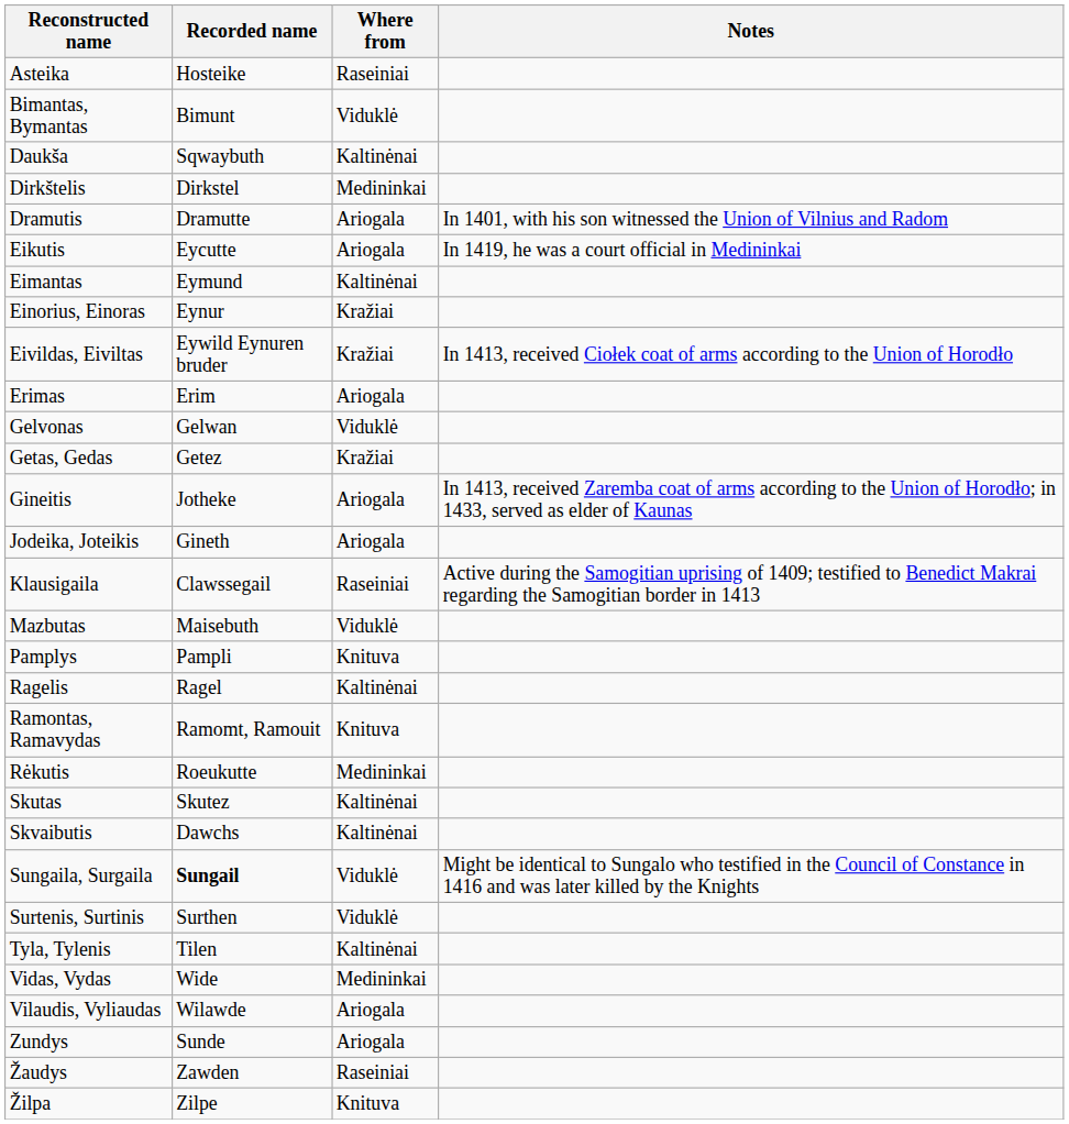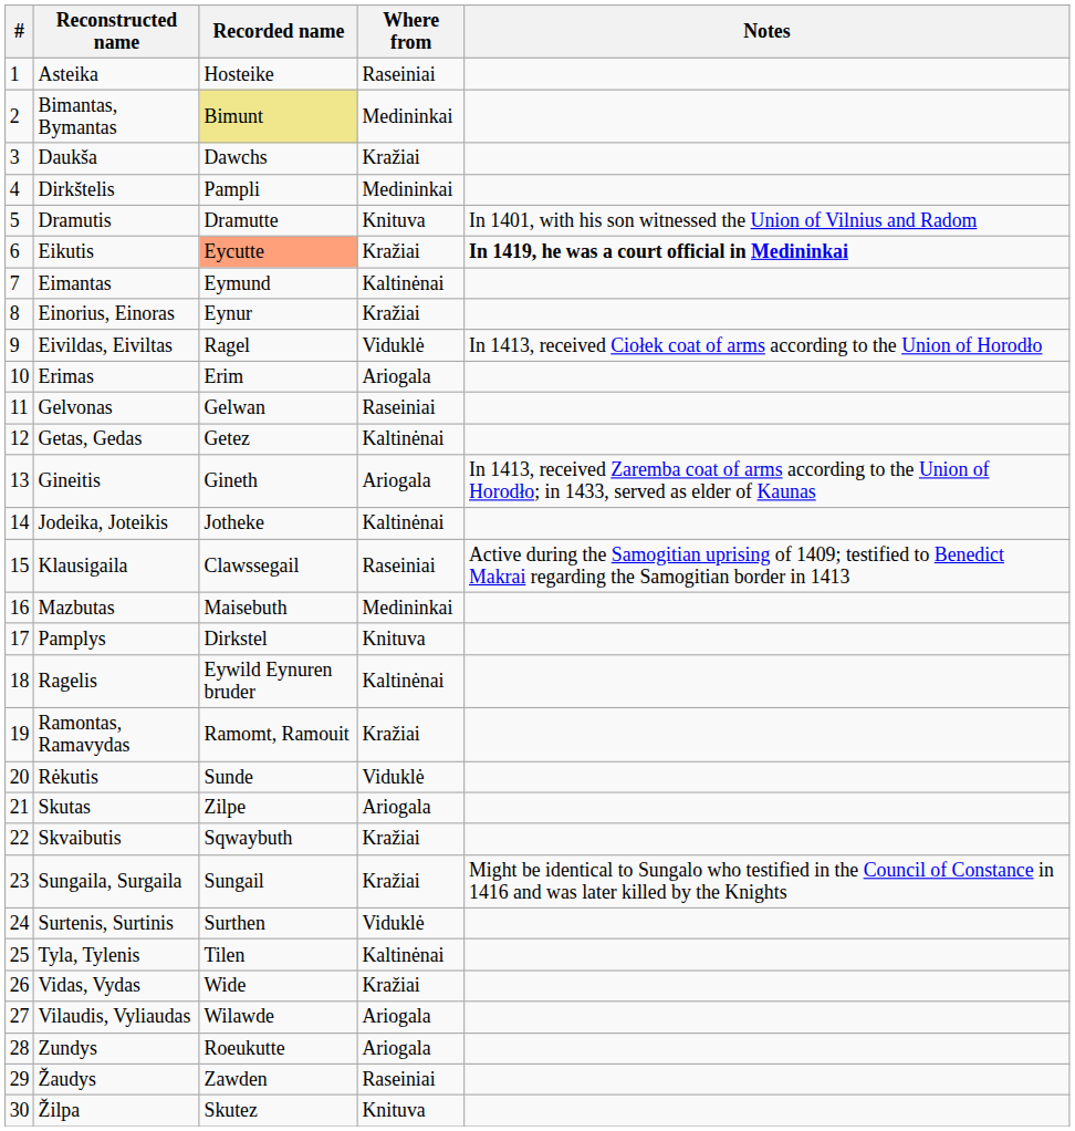 <table class="sortable wikitable">
 <tr>
+<th>#</th>
 <th>Reconstructed name</th>
 <th>Recorded name</th>
 <th>Where from</th>
 <th>Notes</th>
 </tr>
 <tr>
+<td>1</td>
 <td>Asteika</td>
 <td>Hosteike</td>
 <td>Raseiniai</td>
 <td></td>
 </tr>
 <tr>
+<td>2</td>
 <td>Bimantas, Bymantas</td>
-<td>Bimunt</td>
-<td>Viduklė</td>
-<td></td>
-</tr>
-<tr>
-<td>Daukša</td>
-<td>Sqwaybuth</td>
-<td>Kaltinėnai</td>
-<td></td>
-</tr>
-<tr>
-<td>Dirkštelis</td>
-<td>Dirkstel</td>
+<td style="background: khaki;">Bimunt</td>
 <td>Medininkai</td>
 <td></td>
 </tr>
 <tr>
+<td>3</td>
+<td>Daukša</td>
+<td>Dawchs</td>
+<td>Kražiai</td>
+<td></td>
+</tr>
+<tr>
+<td>4</td>
+<td>Dirkštelis</td>
+<td>Pampli</td>
+<td>Medininkai</td>
+<td></td>
+</tr>
+<tr>
+<td>5</td>
 <td>Dramutis</td>
 <td>Dramutte</td>
-<td>Ariogala</td>
+<td>Knituva</td>
 <td>In 1401, with his son witnessed the <a href='#'>Union of Vilnius and Radom</a></td>
 </tr>
 <tr>
+<td>6</td>
 <td>Eikutis</td>
-<td>Eycutte</td>
-<td>Ariogala</td>
-<td>In 1419, he was a court official in <a href='#'>Medininkai</a></td>
+<td style="background: lightsalmon;">Eycutte</td>
+<td>Kražiai</td>
+<td><strong>In 1419, he was a court official in <a href='#'>Medininkai</a></strong></td>
 </tr>
 <tr>
+<td>7</td>
 <td>Eimantas</td>
 <td>Eymund</td>
 <td>Kaltinėnai</td>
 <td></td>
 </tr>
 <tr>
+<td>8</td>
 <td>Einorius, Einoras</td>
 <td>Eynur</td>
 <td>Kražiai</td>
 <td></td>
 </tr>
 <tr>
+<td>9</td>
 <td>Eivildas, Eiviltas</td>
-<td>Eywild Eynuren bruder</td>
-<td>Kražiai</td>
+<td>Ragel</td>
+<td>Viduklė</td>
 <td>In 1413, received <a href='#'>Ciołek coat of arms</a> according to the <a href='#'>Union of Horodło</a></td>
 </tr>
 <tr>
+<td>10</td>
 <td>Erimas</td>
 <td>Erim</td>
 <td>Ariogala</td>
 <td></td>
 </tr>
 <tr>
+<td>11</td>
 <td>Gelvonas</td>
 <td>Gelwan</td>
-<td>Viduklė</td>
+<td>Raseiniai</td>
 <td></td>
 </tr>
 <tr>
+<td>12</td>
 <td>Getas, Gedas</td>
 <td>Getez</td>
-<td>Kražiai</td>
+<td>Kaltinėnai</td>
 <td></td>
 </tr>
 <tr>
+<td>13</td>
 <td>Gineitis</td>
-<td>Jotheke</td>
+<td>Gineth</td>
 <td>Ariogala</td>
 <td>In 1413, received <a href='#'>Zaremba coat of arms</a> according to the <a href='#'>Union of Horodło</a>; in 1433, served as elder of <a href='#'>Kaunas</a></td>
 </tr>
 <tr>
+<td>14</td>
 <td>Jodeika, Joteikis</td>
-<td>Gineth</td>
-<td>Ariogala</td>
+<td>Jotheke</td>
+<td>Kaltinėnai</td>
 <td></td>
 </tr>
 <tr>
+<td>15</td>
 <td>Klausigaila</td>
 <td>Clawssegail</td>
 <td>Raseiniai</td>
 <td>Active during the <a href='#'>Samogitian uprising</a> of 1409; testified to <a href='#'>Benedict Makrai</a> regarding the Samogitian border in 1413</td>
 </tr>
 <tr>
+<td>16</td>
 <td>Mazbutas</td>
 <td>Maisebuth</td>
+<td>Medininkai</td>
+<td></td>
+</tr>
+<tr>
+<td>17</td>
+<td>Pamplys</td>
+<td>Dirkstel</td>
+<td>Knituva</td>
+<td></td>
+</tr>
+<tr>
+<td>18</td>
+<td>Ragelis</td>
+<td>Eywild Eynuren bruder</td>
+<td>Kaltinėnai</td>
+<td></td>
+</tr>
+<tr>
+<td>19</td>
+<td>Ramontas, Ramavydas</td>
+<td>Ramomt, Ramouit</td>
+<td>Kražiai</td>
+<td></td>
+</tr>
+<tr>
+<td>20</td>
+<td>Rėkutis</td>
+<td>Sunde</td>
 <td>Viduklė</td>
 <td></td>
 </tr>
 <tr>
-<td>Pamplys</td>
-<td>Pampli</td>
-<td>Knituva</td>
+<td>21</td>
+<td>Skutas</td>
+<td>Zilpe</td>
+<td>Ariogala</td>
 <td></td>
 </tr>
 <tr>
-<td>Ragelis</td>
-<td>Ragel</td>
-<td>Kaltinėnai</td>
+<td>22</td>
+<td>Skvaibutis</td>
+<td>Sqwaybuth</td>
+<td>Kražiai</td>
 <td></td>
 </tr>
 <tr>
-<td>Ramontas, Ramavydas</td>
-<td>Ramomt, Ramouit</td>
-<td>Knituva</td>
-<td></td>
-</tr>
-<tr>
-<td>Rėkutis</td>
-<td>Roeukutte</td>
-<td>Medininkai</td>
-<td></td>
-</tr>
-<tr>
-<td>Skutas</td>
-<td>Skutez</td>
-<td>Kaltinėnai</td>
-<td></td>
-</tr>
-<tr>
-<td>Skvaibutis</td>
-<td>Dawchs</td>
-<td>Kaltinėnai</td>
-<td></td>
-</tr>
-<tr>
+<td>23</td>
 <td>Sungaila, Surgaila</td>
-<td><strong>Sungail</strong></td>
-<td>Viduklė</td>
+<td>Sungail</td>
+<td>Kražiai</td>
 <td>Might be identical to Sungalo who testified in the <a href='#'>Council of Constance</a> in 1416 and was later killed by the Knights</td>
 </tr>
 <tr>
+<td>24</td>
 <td>Surtenis, Surtinis</td>
 <td>Surthen</td>
 <td>Viduklė</td>
 <td></td>
 </tr>
 <tr>
+<td>25</td>
 <td>Tyla, Tylenis</td>
 <td>Tilen</td>
 <td>Kaltinėnai</td>
 <td></td>
 </tr>
 <tr>
+<td>26</td>
 <td>Vidas, Vydas</td>
 <td>Wide</td>
-<td>Medininkai</td>
+<td>Kražiai</td>
 <td></td>
 </tr>
 <tr>
+<td>27</td>
 <td>Vilaudis, Vyliaudas</td>
 <td>Wilawde</td>
 <td>Ariogala</td>
 <td></td>
 </tr>
 <tr>
+<td>28</td>
 <td>Zundys</td>
-<td>Sunde</td>
+<td>Roeukutte</td>
 <td>Ariogala</td>
 <td></td>
 </tr>
 <tr>
+<td>29</td>
 <td>Žaudys</td>
 <td>Zawden</td>
 <td>Raseiniai</td>
 <td></td>
 </tr>
 <tr>
+<td>30</td>
 <td>Žilpa</td>
-<td>Zilpe</td>
+<td>Skutez</td>
 <td>Knituva</td>
 <td></td>
 </tr>
 </table>
